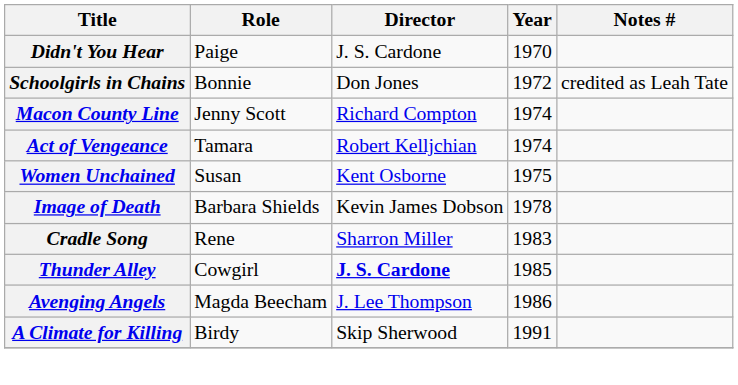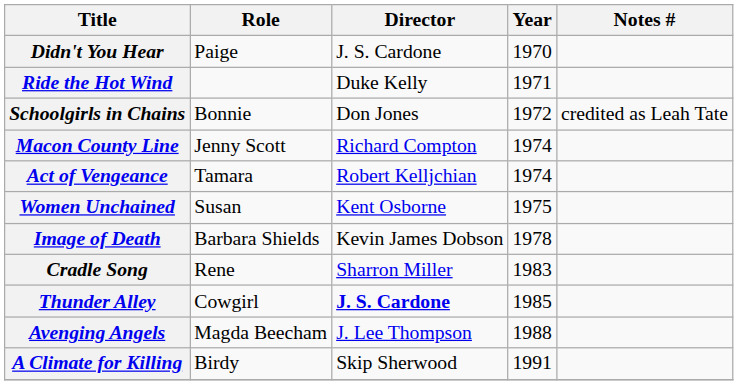 <table class="wikitable plainrowheaders sortable">
 <tr>
 <th scope="col">Title</th>
 <th scope="col">Role</th>
 <th scope="col">Director</th>
 <th scope="col">Year</th>
 <th scope="col" class="unsortable">Notes #</th>
 </tr>
 <tr>
 <th scope="row"><em>Didn't You Hear</em></th>
 <td>Paige</td>
 <td>J. S. Cardone</td>
 <td>1970</td>
+<td></td>
+</tr>
+<tr>
+<th scope="row"><em><a href='#'>Ride the Hot Wind</a></em></th>
+<td></td>
+<td>Duke Kelly</td>
+<td>1971</td>
 <td></td>
 </tr>
 <tr>
 <th scope="row"><em>Schoolgirls in Chains</em></th>
 <td>Bonnie</td>
 <td>Don Jones</td>
 <td>1972</td>
 <td>credited as Leah Tate</td>
 </tr>
 <tr>
 <th scope="row"><em><a href='#'>Macon County Line</a></em></th>
 <td>Jenny Scott</td>
 <td><a href='#'>Richard Compton</a></td>
 <td>1974</td>
 <td></td>
 </tr>
 <tr>
 <th scope="row"><em><a href='#'>Act of Vengeance</a></em></th>
 <td>Tamara</td>
 <td><a href='#'>Robert Kelljchian</a></td>
 <td>1974</td>
 <td></td>
 </tr>
 <tr>
 <th scope="row"><em><a href='#'>Women Unchained</a></em></th>
 <td>Susan</td>
 <td><a href='#'>Kent Osborne</a></td>
 <td>1975</td>
 <td></td>
 </tr>
 <tr>
 <th scope="row"><em><a href='#'>Image of Death</a></em></th>
 <td>Barbara Shields</td>
 <td>Kevin James Dobson</td>
 <td>1978</td>
 <td></td>
 </tr>
 <tr>
 <th scope="row"><em>Cradle Song</em></th>
 <td>Rene</td>
 <td><a href='#'>Sharron Miller</a></td>
 <td>1983</td>
 <td></td>
 </tr>
 <tr>
 <th scope="row"><em><a href='#'>Thunder Alley</a></em></th>
 <td>Cowgirl</td>
 <td><strong><a href='#'>J. S. Cardone</a></strong></td>
 <td>1985</td>
 <td></td>
 </tr>
 <tr>
 <th scope="row"><em><a href='#'>Avenging Angels</a></em></th>
 <td>Magda Beecham</td>
 <td><a href='#'>J. Lee Thompson</a></td>
-<td>1986</td>
+<td>1988</td>
 <td></td>
 </tr>
 <tr>
 <th scope="row"><em><a href='#'>A Climate for Killing</a></em></th>
 <td>Birdy</td>
 <td>Skip Sherwood</td>
 <td>1991</td>
 <td></td>
 </tr>
 <tr>
 </tr>
 </table>
